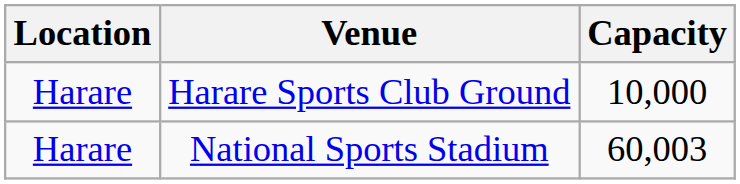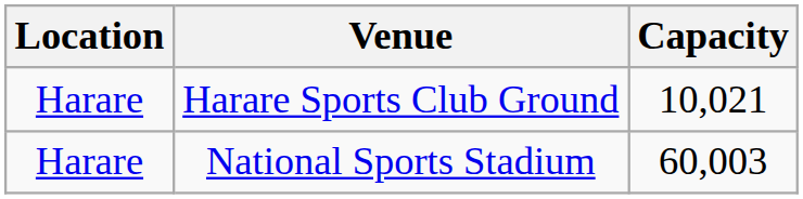 <table class="wikitable sortable" style="text-align: center;">
 <tr>
 <th>Location</th>
 <th>Venue</th>
 <th>Capacity</th>
 </tr>
 <tr>
 <td><a href='#'>Harare</a></td>
 <td><a href='#'>Harare Sports Club Ground</a></td>
-<td>10,000</td>
+<td>10,021</td>
 </tr>
 <tr>
 <td><a href='#'>Harare</a></td>
 <td><a href='#'>National Sports Stadium</a></td>
 <td>60,003</td>
 </tr>
 </table>
